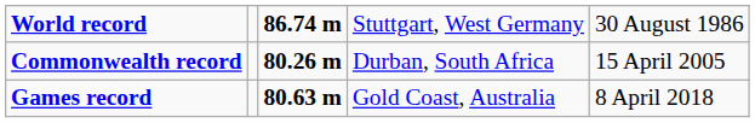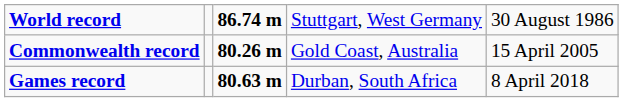 <table class="wikitable">
 <tr>
 <td><a href='#'><strong>World record</strong></a></td>
 <td></td>
 <td><strong>86.74 m</strong></td>
 <td><a href='#'>Stuttgart</a>, <a href='#'>West Germany</a></td>
 <td>30 August 1986</td>
 </tr>
 <tr>
 <td><a href='#'><strong>Commonwealth record</strong></a></td>
 <td></td>
 <td><strong> 80.26 m</strong></td>
-<td><a href='#'>Durban</a>, <a href='#'>South Africa</a></td>
+<td><a href='#'>Gold Coast</a>, <a href='#'>Australia</a></td>
 <td>15 April 2005</td>
 </tr>
 <tr>
 <td><a href='#'><strong>Games record</strong></a></td>
 <td></td>
 <td><strong>80.63 m</strong></td>
-<td><a href='#'>Gold Coast</a>, <a href='#'>Australia</a></td>
+<td><a href='#'>Durban</a>, <a href='#'>South Africa</a></td>
 <td>8 April 2018</td>
 </tr>
 </table>
